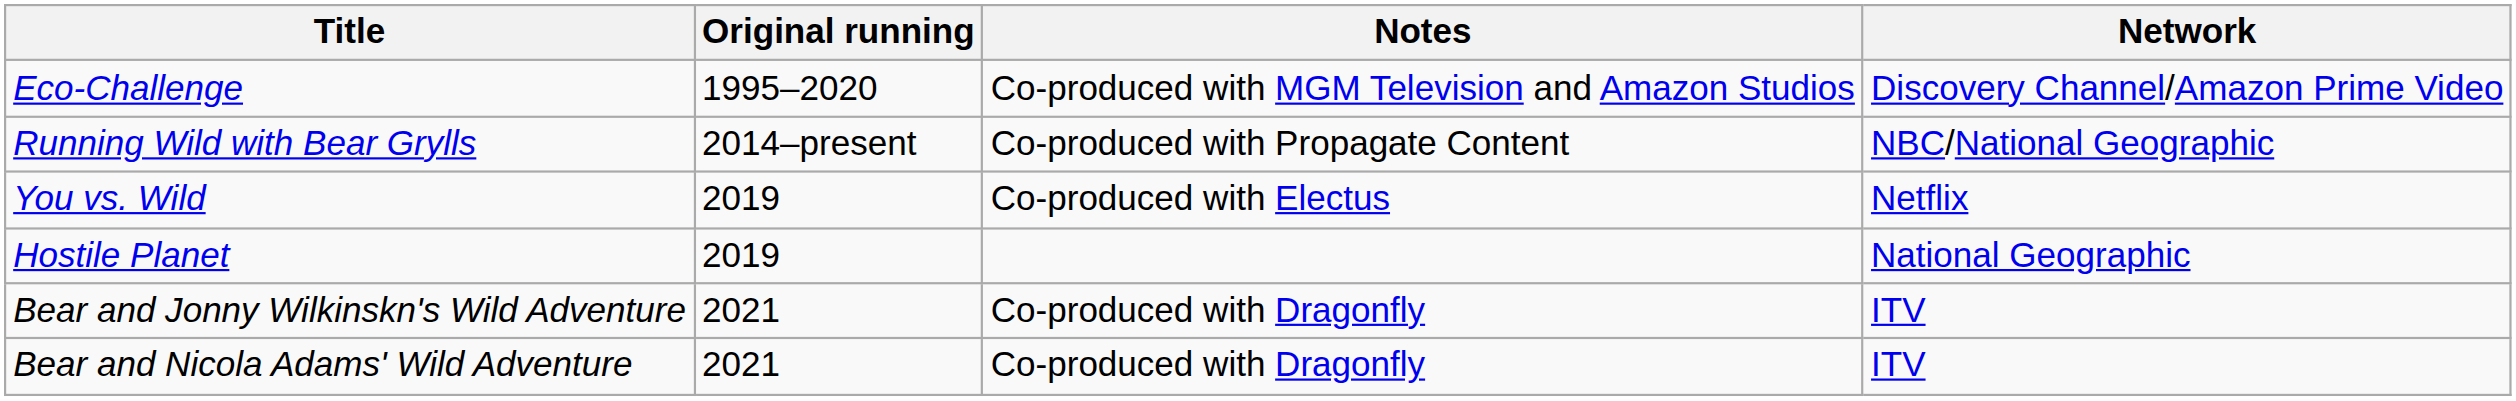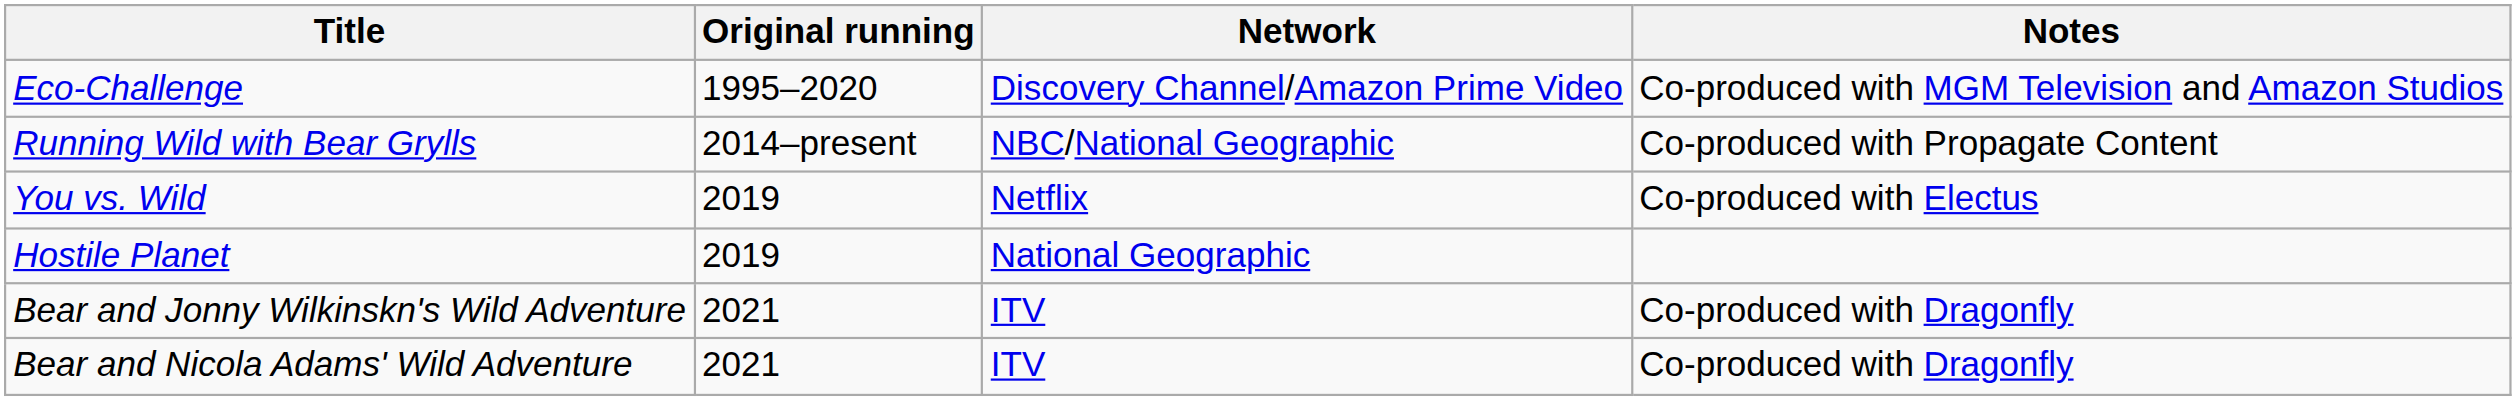 <table class="wikitable sortable">
 <tr>
 <th>Title</th>
 <th>Original running</th>
+<th>Network</th>
 <th>Notes</th>
-<th>Network</th>
 </tr>
 <tr>
 <td><em><a href='#'>Eco-Challenge</a></em></td>
 <td>1995–2020</td>
+<td><a href='#'>Discovery Channel</a>/<a href='#'>Amazon Prime Video</a></td>
 <td>Co-produced with <a href='#'>MGM Television</a> and <a href='#'>Amazon Studios</a></td>
-<td><a href='#'>Discovery Channel</a>/<a href='#'>Amazon Prime Video</a></td>
 </tr>
 <tr>
 <td><em><a href='#'>Running Wild with Bear Grylls</a></em></td>
 <td>2014–present</td>
+<td><a href='#'>NBC</a>/<a href='#'>National Geographic</a></td>
 <td>Co-produced with Propagate Content</td>
-<td><a href='#'>NBC</a>/<a href='#'>National Geographic</a></td>
 </tr>
 <tr>
 <td><em><a href='#'>You vs. Wild</a></em></td>
 <td>2019</td>
+<td><a href='#'>Netflix</a></td>
 <td>Co-produced with <a href='#'>Electus</a></td>
-<td><a href='#'>Netflix</a></td>
 </tr>
 <tr>
 <td><em><a href='#'>Hostile Planet</a></em></td>
 <td>2019</td>
+<td><a href='#'>National Geographic</a></td>
 <td></td>
-<td><a href='#'>National Geographic</a></td>
 </tr>
 <tr>
 <td><em>Bear and Jonny Wilkinskn's Wild Adventure</em></td>
 <td>2021</td>
+<td><a href='#'>ITV</a></td>
 <td>Co-produced with <a href='#'>Dragonfly</a></td>
-<td><a href='#'>ITV</a></td>
 </tr>
 <tr>
 <td><em>Bear and Nicola Adams' Wild Adventure</em></td>
 <td>2021</td>
+<td><a href='#'>ITV</a></td>
 <td>Co-produced with <a href='#'>Dragonfly</a></td>
-<td><a href='#'>ITV</a></td>
 </tr>
 </table>
